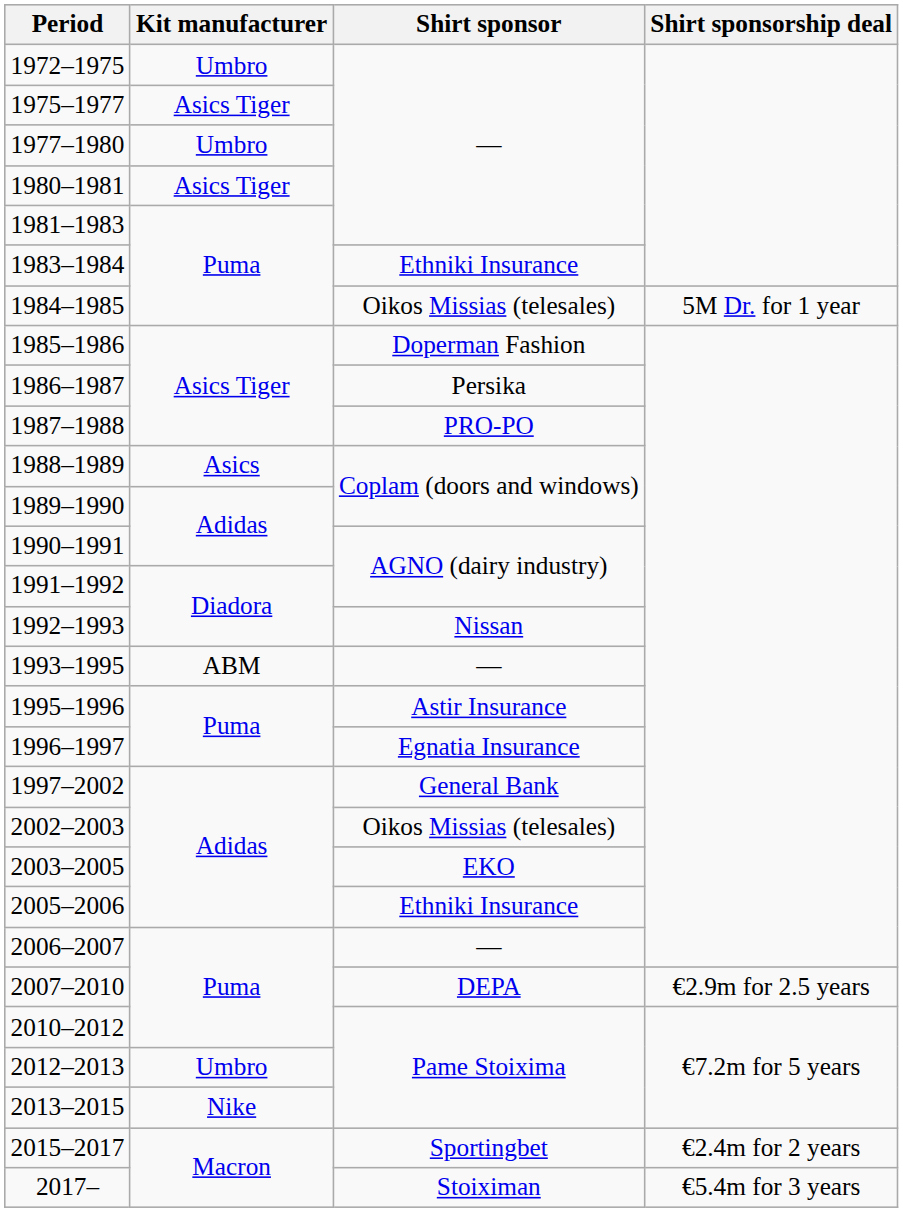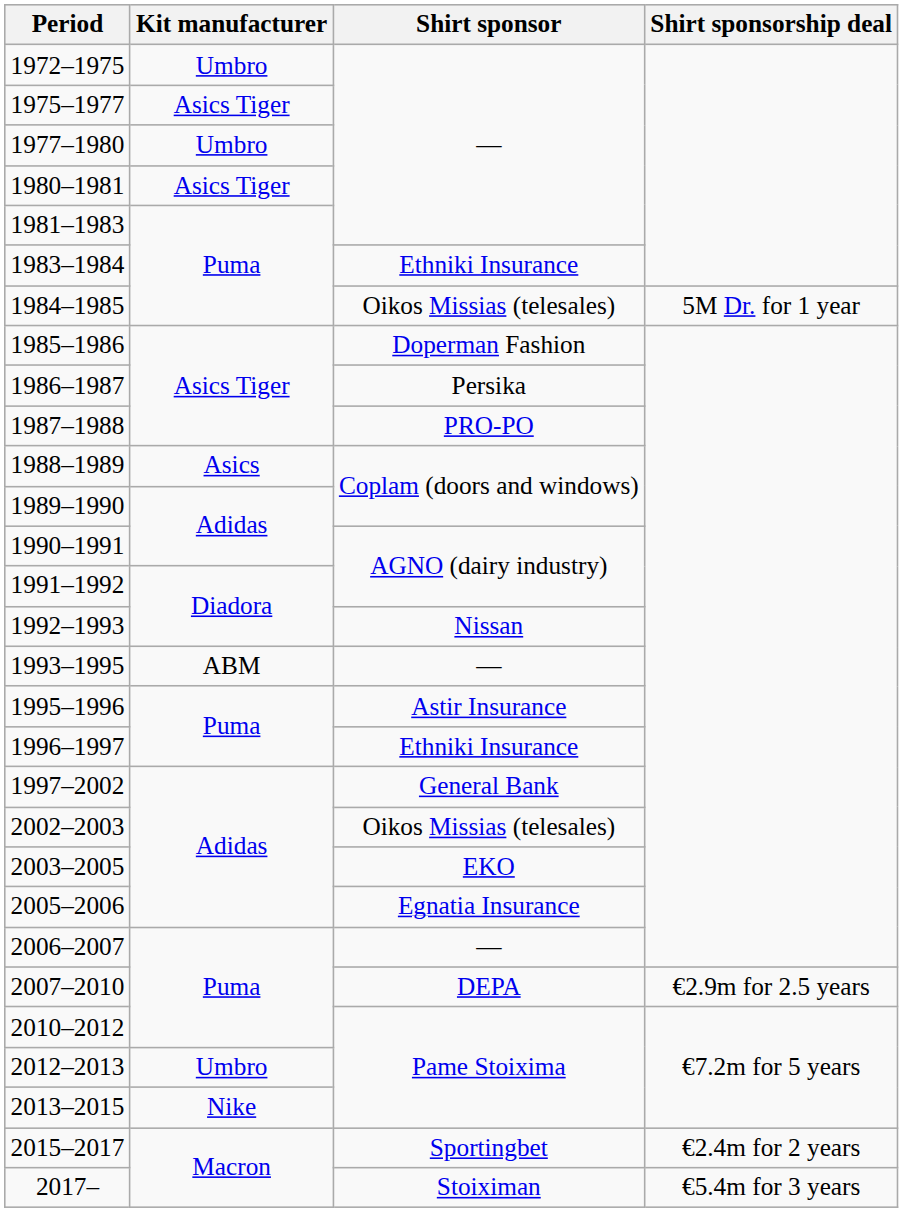 <table class="wikitable" style="text-align: center">
 <tr>
 <th>Period</th>
 <th>Kit manufacturer</th>
 <th>Shirt sponsor</th>
 <th>Shirt sponsorship deal</th>
 </tr>
 <tr>
 <td>1972–1975</td>
 <td><a href='#'>Umbro</a></td>
 <td rowspan=5>—</td>
 </tr>
 <tr>
 <td>1975–1977</td>
 <td><a href='#'>Asics Tiger</a></td>
 </tr>
 <tr>
 <td>1977–1980</td>
 <td><a href='#'>Umbro</a></td>
 </tr>
 <tr>
 <td>1980–1981</td>
 <td><a href='#'>Asics Tiger</a></td>
 </tr>
 <tr>
 <td>1981–1983</td>
 <td rowspan=3><a href='#'>Puma</a></td>
 </tr>
 <tr>
 <td>1983–1984</td>
 <td><a href='#'>Ethniki Insurance</a></td>
 </tr>
 <tr>
 <td>1984–1985</td>
 <td>Oikos <a href='#'>Missias</a> (telesales)</td>
 <td>5M <a href='#'>Dr.</a> for 1 year</td>
 </tr>
 <tr>
 <td>1985–1986</td>
 <td rowspan=3><a href='#'>Asics Tiger</a></td>
 <td><a href='#'>Doperman</a> Fashion</td>
 </tr>
 <tr>
 <td>1986–1987</td>
 <td>Persika</td>
 </tr>
 <tr>
 <td>1987–1988</td>
 <td><a href='#'>PRO-PO</a></td>
 </tr>
 <tr>
 <td>1988–1989</td>
 <td><a href='#'>Asics</a></td>
 <td rowspan=2><a href='#'>Coplam</a> (doors and windows)</td>
 </tr>
 <tr>
 <td>1989–1990</td>
 <td rowspan=2><a href='#'>Adidas</a></td>
 </tr>
 <tr>
 <td>1990–1991</td>
 <td rowspan=2><a href='#'>AGNO</a> (dairy industry)</td>
 </tr>
 <tr>
 <td>1991–1992</td>
 <td rowspan=2><a href='#'>Diadora</a></td>
 </tr>
 <tr>
 <td>1992–1993</td>
 <td><a href='#'>Nissan</a></td>
 </tr>
 <tr>
 <td>1993–1995</td>
 <td>ABM</td>
 <td>—</td>
 </tr>
 <tr>
 <td>1995–1996</td>
 <td rowspan=2><a href='#'>Puma</a></td>
 <td><a href='#'>Astir Insurance</a></td>
 </tr>
 <tr>
 <td>1996–1997</td>
-<td><a href='#'>Egnatia Insurance</a></td>
+<td><a href='#'>Ethniki Insurance</a></td>
 </tr>
 <tr>
 <td>1997–2002</td>
 <td rowspan=4><a href='#'>Adidas</a></td>
 <td><a href='#'>General Bank</a></td>
 </tr>
 <tr>
 <td>2002–2003</td>
 <td>Oikos <a href='#'>Missias</a> (telesales)</td>
 </tr>
 <tr>
 <td>2003–2005</td>
 <td><a href='#'>EKO</a></td>
 </tr>
 <tr>
 <td>2005–2006</td>
-<td><a href='#'>Ethniki Insurance</a></td>
+<td><a href='#'>Egnatia Insurance</a></td>
 </tr>
 <tr>
 <td>2006–2007</td>
 <td rowspan=3><a href='#'>Puma</a></td>
 <td>—</td>
 </tr>
 <tr>
 <td>2007–2010</td>
 <td><a href='#'>DEPA</a></td>
 <td>€2.9m for 2.5 years</td>
 </tr>
 <tr>
 <td>2010–2012</td>
 <td rowspan=3><a href='#'>Pame Stoixima</a></td>
 <td rowspan=3>€7.2m for 5 years</td>
 </tr>
 <tr>
 <td>2012–2013</td>
 <td><a href='#'>Umbro</a></td>
 </tr>
 <tr>
 <td>2013–2015</td>
 <td><a href='#'>Nike</a></td>
 </tr>
 <tr>
 <td>2015–2017</td>
 <td rowspan=2><a href='#'>Macron</a></td>
 <td><a href='#'>Sportingbet</a></td>
 <td>€2.4m for 2 years</td>
 </tr>
 <tr>
 <td>2017–</td>
 <td><a href='#'>Stoiximan</a></td>
 <td>€5.4m for 3 years</td>
 </tr>
 </table>
